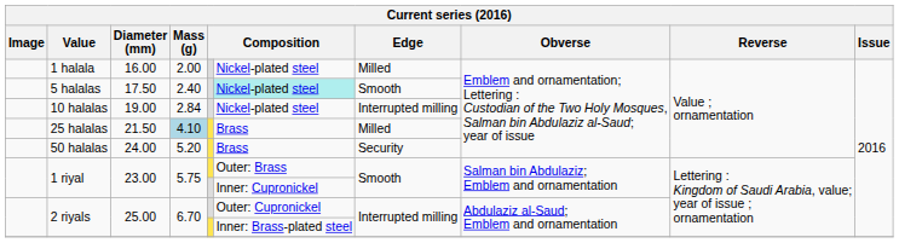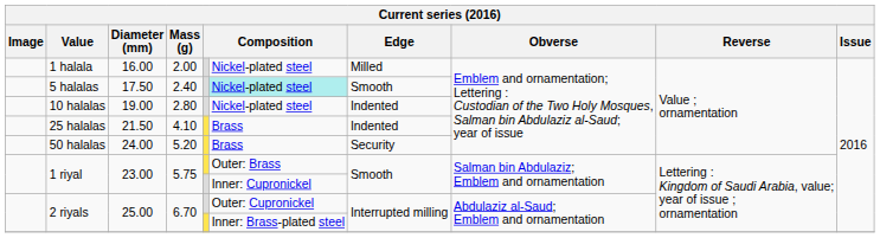 <table class="wikitable" style="margin:auto; font-size:90%; border-width:1px;">
 <tr>
 <th colspan="10">Current series (2016)</th>
 </tr>
 <tr>
 <th>Image</th>
 <th>Value</th>
 <th>Diameter<br>(mm)</th>
 <th>Mass<br>(g)</th>
 <th colspan=2>Composition</th>
 <th>Edge</th>
 <th>Obverse</th>
 <th>Reverse</th>
 <th>Issue</th>
 </tr>
 <tr>
 <td></td>
 <td>1 halala</td>
 <td align=center>16.00</td>
 <td align=center>2.00</td>
 <td style="background-color:#dcdcdc;"></td>
 <td><a href='#'>Nickel</a>-plated <a href='#'>steel</a></td>
 <td>Milled</td>
 <td rowspan=5><a href='#'>Emblem</a> and ornamentation;<br>Lettering :<br><em>Custodian of the Two Holy Mosques</em>,<br><em>Salman bin Abdulaziz al-Saud</em>;<br>year of issue </td>
 <td rowspan=5>Value ;<br>ornamentation</td>
 <td rowspan=9>2016</td>
 </tr>
 <tr>
 <td></td>
 <td>5 halalas</td>
 <td align=center>17.50</td>
 <td align=center>2.40</td>
 <td style="background-color:#dcdcdc;"></td>
 <td style="background: paleturquoise;"><a href='#'>Nickel</a>-plated <a href='#'>steel</a></td>
 <td>Smooth</td>
 </tr>
 <tr>
 <td></td>
 <td>10 halalas</td>
 <td align=center>19.00</td>
-<td align=center>2.84</td>
+<td align=center>2.80</td>
 <td style="background-color:#dcdcdc;"></td>
 <td><a href='#'>Nickel</a>-plated <a href='#'>steel</a></td>
-<td>Interrupted milling</td>
+<td>Indented</td>
 </tr>
 <tr>
 <td></td>
 <td>25 halalas</td>
 <td align=center>21.50</td>
-<td align=center style="background: lightblue;">4.10</td>
+<td align=center>4.10</td>
 <td style="background-color:#ffe550;"></td>
 <td><a href='#'>Brass</a></td>
-<td>Milled</td>
+<td>Indented</td>
 </tr>
 <tr>
 <td></td>
 <td>50 halalas</td>
 <td align=center>24.00</td>
 <td align=center>5.20</td>
 <td style="background-color:#ffe550;"></td>
 <td><a href='#'>Brass</a></td>
 <td>Security</td>
 </tr>
 <tr>
 <td rowspan=2></td>
 <td rowspan=2>1 riyal</td>
 <td rowspan=2 align=center>23.00</td>
 <td rowspan=2 align=center>5.75</td>
 <td style="background-color:#ffe550;"></td>
 <td>Outer: <a href='#'>Brass</a></td>
 <td rowspan=2>Smooth</td>
 <td rowspan=2><a href='#'>Salman bin Abdulaziz</a>;<br><a href='#'>Emblem</a> and ornamentation</td>
 <td rowspan=4>Lettering :<br><em>Kingdom of Saudi Arabia</em>, value;<br>year of issue ;<br>ornamentation</td>
 </tr>
 <tr>
 <td style="background-color:#dcdcdc;"></td>
 <td>Inner: <a href='#'>Cupronickel</a></td>
 </tr>
 <tr>
 <td rowspan=2></td>
 <td rowspan=2>2 riyals</td>
 <td rowspan=2 align=center>25.00</td>
 <td rowspan=2 align=center>6.70</td>
 <td style="background-color:#dcdcdc;"></td>
 <td>Outer: <a href='#'>Cupronickel</a></td>
 <td rowspan=2>Interrupted milling</td>
 <td rowspan=2><a href='#'>Abdulaziz al-Saud</a>;<br><a href='#'>Emblem</a> and ornamentation</td>
 </tr>
 <tr>
 <td style="background-color:#ffe550;"></td>
 <td>Inner: <a href='#'>Brass</a>-plated <a href='#'>steel</a></td>
 </tr>
 <tr>
 </tr>
 </table>
